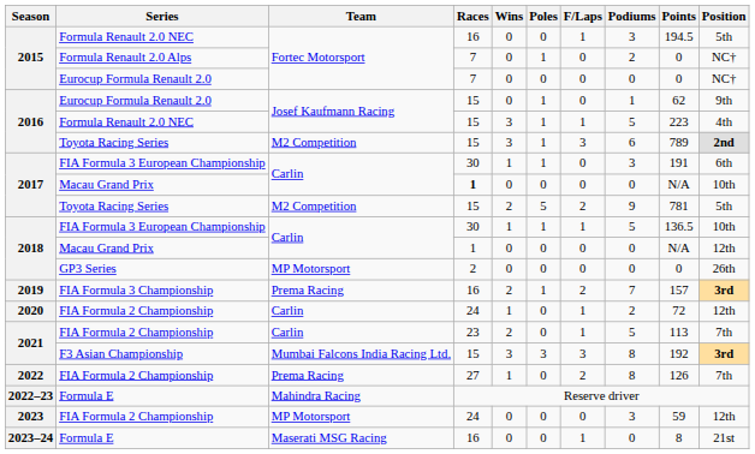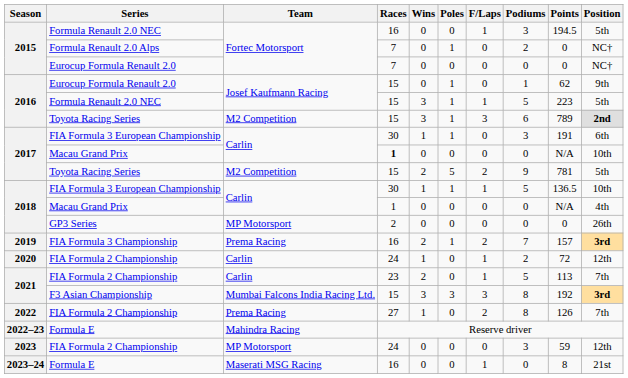 <table class="wikitable" style="font-size: 90%; text-align:center">
 <tr>
 <th>Season</th>
 <th>Series</th>
 <th>Team</th>
 <th>Races</th>
 <th>Wins</th>
 <th>Poles</th>
 <th>F/Laps</th>
 <th>Podiums</th>
 <th>Points</th>
 <th>Position</th>
 </tr>
 <tr>
 <th rowspan=3>2015</th>
 <td align=left><a href='#'>Formula Renault 2.0 NEC</a></td>
 <td align=left rowspan=3><a href='#'>Fortec Motorsport</a></td>
 <td>16</td>
 <td>0</td>
 <td>0</td>
 <td>1</td>
 <td>3</td>
 <td>194.5</td>
 <td>5th</td>
 </tr>
 <tr>
 <td align=left><a href='#'>Formula Renault 2.0 Alps</a></td>
 <td>7</td>
 <td>0</td>
 <td>1</td>
 <td>0</td>
 <td>2</td>
 <td>0</td>
 <td>NC†</td>
 </tr>
 <tr>
 <td align=left><a href='#'>Eurocup Formula Renault 2.0</a></td>
 <td>7</td>
 <td>0</td>
 <td>0</td>
 <td>0</td>
 <td>0</td>
 <td>0</td>
 <td>NC†</td>
 </tr>
 <tr>
 <th rowspan=3>2016</th>
 <td align=left><a href='#'>Eurocup Formula Renault 2.0</a></td>
 <td align=left rowspan=2><a href='#'>Josef Kaufmann Racing</a></td>
 <td>15</td>
 <td>0</td>
 <td>1</td>
 <td>0</td>
 <td>1</td>
 <td>62</td>
 <td>9th</td>
 </tr>
 <tr>
 <td align=left><a href='#'>Formula Renault 2.0 NEC</a></td>
 <td>15</td>
 <td>3</td>
 <td>1</td>
 <td>1</td>
 <td>5</td>
 <td>223</td>
-<td>4th</td>
+<td>5th</td>
 </tr>
 <tr>
 <td align=left><a href='#'>Toyota Racing Series</a></td>
 <td align=left><a href='#'>M2 Competition</a></td>
 <td>15</td>
 <td>3</td>
 <td>1</td>
 <td>3</td>
 <td>6</td>
 <td>789</td>
 <td style="background:#DFDFDF;"><strong>2nd</strong></td>
 </tr>
 <tr>
 <th rowspan=3>2017</th>
 <td align=left><a href='#'>FIA Formula 3 European Championship</a></td>
 <td align=left rowspan=2><a href='#'>Carlin</a></td>
 <td>30</td>
 <td>1</td>
 <td>1</td>
 <td>0</td>
 <td>3</td>
 <td>191</td>
 <td>6th</td>
 </tr>
 <tr>
 <td align=left><a href='#'>Macau Grand Prix</a></td>
 <td><strong>1</strong></td>
 <td>0</td>
 <td>0</td>
 <td>0</td>
 <td>0</td>
 <td>N/A</td>
 <td>10th</td>
 </tr>
 <tr>
 <td align=left><a href='#'>Toyota Racing Series</a></td>
 <td align=left><a href='#'>M2 Competition</a></td>
 <td>15</td>
 <td>2</td>
 <td>5</td>
 <td>2</td>
 <td>9</td>
 <td>781</td>
 <td>5th</td>
 </tr>
 <tr>
 <th rowspan=3>2018</th>
 <td align=left><a href='#'>FIA Formula 3 European Championship</a></td>
 <td align=left rowspan=2><a href='#'>Carlin</a></td>
 <td>30</td>
 <td>1</td>
 <td>1</td>
 <td>1</td>
 <td>5</td>
 <td>136.5</td>
 <td>10th</td>
 </tr>
 <tr>
 <td align=left><a href='#'>Macau Grand Prix</a></td>
 <td>1</td>
 <td>0</td>
 <td>0</td>
 <td>0</td>
 <td>0</td>
 <td>N/A</td>
-<td>12th</td>
+<td>4th</td>
 </tr>
 <tr>
 <td align=left><a href='#'>GP3 Series</a></td>
 <td align=left><a href='#'>MP Motorsport</a></td>
 <td>2</td>
 <td>0</td>
 <td>0</td>
 <td>0</td>
 <td>0</td>
 <td>0</td>
 <td>26th</td>
 </tr>
 <tr>
 <th>2019</th>
 <td align=left><a href='#'>FIA Formula 3 Championship</a></td>
 <td align=left><a href='#'>Prema Racing</a></td>
 <td>16</td>
 <td>2</td>
 <td>1</td>
 <td>2</td>
 <td>7</td>
 <td>157</td>
 <td style="background:#FFDF9F;"><strong>3rd</strong></td>
 </tr>
 <tr>
 <th>2020</th>
 <td align=left><a href='#'>FIA Formula 2 Championship</a></td>
 <td align=left><a href='#'>Carlin</a></td>
 <td>24</td>
 <td>1</td>
 <td>0</td>
 <td>1</td>
 <td>2</td>
 <td>72</td>
 <td>12th</td>
 </tr>
 <tr>
 <th rowspan=2>2021</th>
 <td align=left><a href='#'>FIA Formula 2 Championship</a></td>
 <td align=left><a href='#'>Carlin</a></td>
 <td>23</td>
 <td>2</td>
 <td>0</td>
 <td>1</td>
 <td>5</td>
 <td>113</td>
 <td>7th</td>
 </tr>
 <tr>
 <td align=left><a href='#'>F3 Asian Championship</a></td>
 <td align=left><a href='#'>Mumbai Falcons India Racing Ltd.</a></td>
 <td>15</td>
 <td>3</td>
 <td>3</td>
 <td>3</td>
 <td>8</td>
 <td>192</td>
 <td style="background:#FFDF9F;"><strong>3rd</strong></td>
 </tr>
 <tr>
 <th>2022</th>
 <td align=left><a href='#'>FIA Formula 2 Championship</a></td>
 <td align=left><a href='#'>Prema Racing</a></td>
 <td>27</td>
 <td>1</td>
 <td>0</td>
 <td>2</td>
 <td>8</td>
 <td>126</td>
 <td>7th</td>
 </tr>
 <tr>
 <th>2022–23</th>
 <td align=left><a href='#'>Formula E</a></td>
 <td align=left><a href='#'>Mahindra Racing</a></td>
 <td colspan="7">Reserve driver</td>
 </tr>
 <tr>
 <th>2023</th>
 <td align=left><a href='#'>FIA Formula 2 Championship</a></td>
 <td align=left><a href='#'>MP Motorsport</a></td>
 <td>24</td>
 <td>0</td>
 <td>0</td>
 <td>0</td>
 <td>3</td>
 <td>59</td>
 <td>12th</td>
 </tr>
 <tr>
 <th>2023–24</th>
 <td align=left><a href='#'>Formula E</a></td>
 <td align=left><a href='#'>Maserati MSG Racing</a></td>
 <td>16</td>
 <td>0</td>
 <td>0</td>
 <td>1</td>
 <td>0</td>
 <td>8</td>
 <td>21st</td>
 </tr>
 </table>
